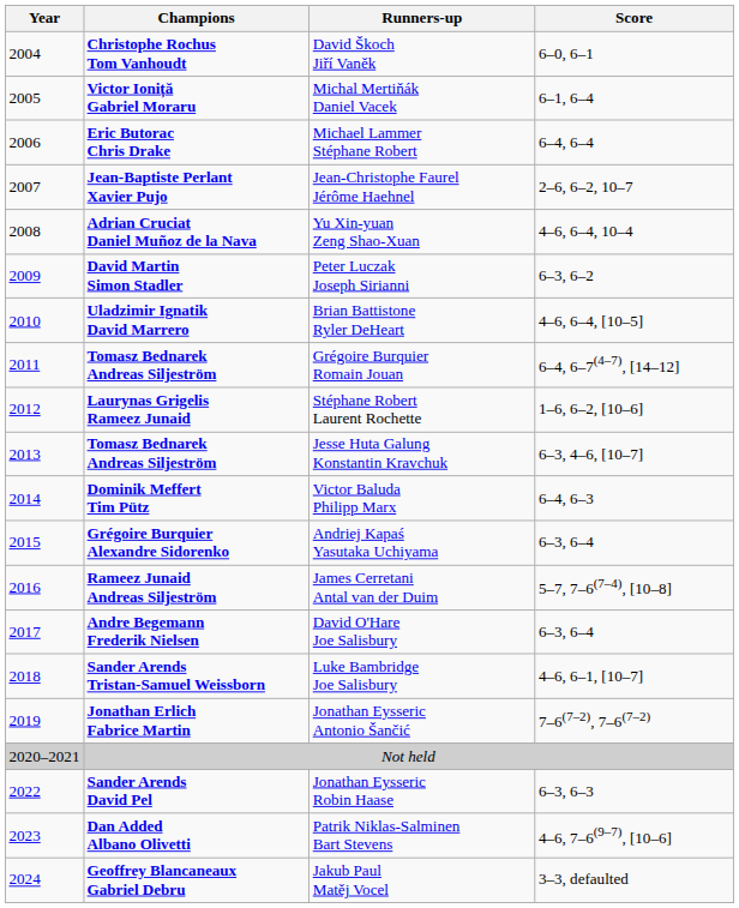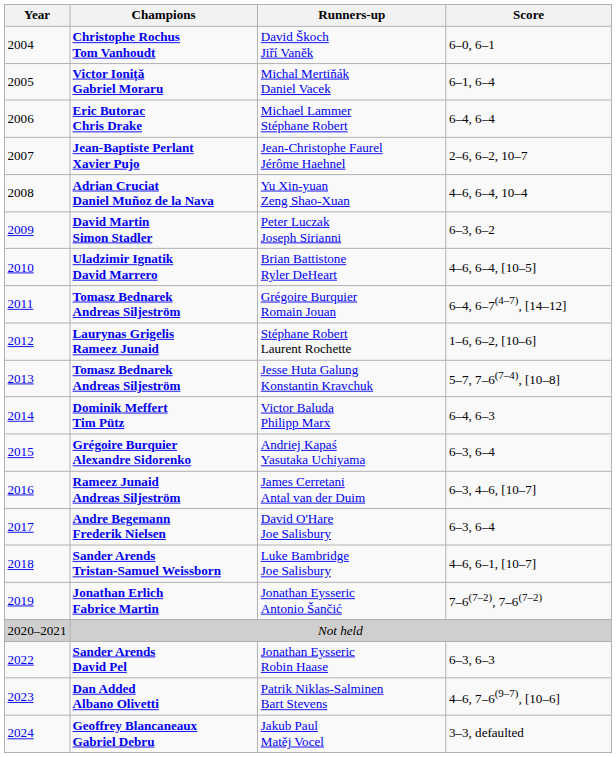 <table class="wikitable" style="font-size:90%">
 <tr>
 <th>Year</th>
 <th width="200">Champions</th>
 <th width="200">Runners-up</th>
 <th width="175">Score</th>
 </tr>
 <tr>
 <td>2004</td>
 <td> <strong><a href='#'>Christophe Rochus</a></strong><br> <strong><a href='#'>Tom Vanhoudt</a></strong></td>
 <td> <a href='#'>David Škoch</a><br> <a href='#'>Jiří Vaněk</a></td>
 <td>6–0, 6–1</td>
 </tr>
 <tr>
 <td>2005</td>
 <td> <strong><a href='#'>Victor Ioniță</a></strong><br> <strong><a href='#'>Gabriel Moraru</a></strong></td>
 <td> <a href='#'>Michal Mertiňák</a><br> <a href='#'>Daniel Vacek</a></td>
 <td>6–1, 6–4</td>
 </tr>
 <tr>
 <td>2006</td>
 <td> <strong><a href='#'>Eric Butorac</a></strong><br> <strong><a href='#'>Chris Drake</a></strong></td>
 <td> <a href='#'>Michael Lammer</a><br> <a href='#'>Stéphane Robert</a></td>
 <td>6–4, 6–4</td>
 </tr>
 <tr>
 <td>2007</td>
 <td> <strong><a href='#'>Jean-Baptiste Perlant</a></strong><br> <strong><a href='#'>Xavier Pujo</a></strong></td>
 <td> <a href='#'>Jean-Christophe Faurel</a><br> <a href='#'>Jérôme Haehnel</a></td>
 <td>2–6, 6–2, 10–7</td>
 </tr>
 <tr>
 <td>2008</td>
 <td> <strong><a href='#'>Adrian Cruciat</a></strong><br> <strong><a href='#'>Daniel Muñoz de la Nava</a></strong></td>
 <td> <a href='#'>Yu Xin-yuan</a><br> <a href='#'>Zeng Shao-Xuan</a></td>
 <td>4–6, 6–4, 10–4</td>
 </tr>
 <tr>
 <td><a href='#'>2009</a></td>
 <td> <strong><a href='#'>David Martin</a></strong><br> <strong><a href='#'>Simon Stadler</a></strong></td>
 <td> <a href='#'>Peter Luczak</a><br> <a href='#'>Joseph Sirianni</a></td>
 <td>6–3, 6–2</td>
 </tr>
 <tr>
 <td><a href='#'>2010</a></td>
 <td> <strong><a href='#'>Uladzimir Ignatik</a></strong><br> <strong><a href='#'>David Marrero</a></strong></td>
 <td> <a href='#'>Brian Battistone</a><br> <a href='#'>Ryler DeHeart</a></td>
 <td>4–6, 6–4, [10–5]</td>
 </tr>
 <tr>
 <td><a href='#'>2011</a></td>
 <td> <strong><a href='#'>Tomasz Bednarek</a></strong><br> <strong><a href='#'>Andreas Siljeström</a></strong></td>
 <td> <a href='#'>Grégoire Burquier</a><br> <a href='#'>Romain Jouan</a></td>
 <td>6–4, 6–7<sup>(4–7)</sup>, [14–12]</td>
 </tr>
 <tr>
 <td><a href='#'>2012</a></td>
 <td> <strong><a href='#'>Laurynas Grigelis</a></strong><br> <strong><a href='#'>Rameez Junaid</a></strong></td>
 <td> <a href='#'>Stéphane Robert</a><br> Laurent Rochette</td>
 <td>1–6, 6–2, [10–6]</td>
 </tr>
 <tr>
 <td><a href='#'>2013</a></td>
 <td> <strong><a href='#'>Tomasz Bednarek</a></strong><br> <strong><a href='#'>Andreas Siljeström</a></strong></td>
 <td> <a href='#'>Jesse Huta Galung</a><br> <a href='#'>Konstantin Kravchuk</a></td>
-<td>6–3, 4–6, [10–7]</td>
+<td>5–7, 7–6<sup>(7–4)</sup>, [10–8]</td>
 </tr>
 <tr>
 <td><a href='#'>2014</a></td>
 <td> <strong><a href='#'>Dominik Meffert</a></strong><br> <strong><a href='#'>Tim Pütz</a></strong></td>
 <td> <a href='#'>Victor Baluda</a><br> <a href='#'>Philipp Marx</a></td>
 <td>6–4, 6–3</td>
 </tr>
 <tr>
 <td><a href='#'>2015</a></td>
 <td> <strong><a href='#'>Grégoire Burquier</a></strong><br> <strong><a href='#'>Alexandre Sidorenko</a></strong></td>
 <td> <a href='#'>Andriej Kapaś</a><br> <a href='#'>Yasutaka Uchiyama</a></td>
 <td>6–3, 6–4</td>
 </tr>
 <tr>
 <td><a href='#'>2016</a></td>
 <td> <strong><a href='#'>Rameez Junaid</a></strong><br> <strong><a href='#'>Andreas Siljeström</a></strong></td>
 <td> <a href='#'>James Cerretani</a><br> <a href='#'>Antal van der Duim</a></td>
-<td>5–7, 7–6<sup>(7–4)</sup>, [10–8]</td>
+<td>6–3, 4–6, [10–7]</td>
 </tr>
 <tr>
 <td><a href='#'>2017</a></td>
 <td> <strong><a href='#'>Andre Begemann</a></strong><br> <strong><a href='#'>Frederik Nielsen</a></strong></td>
 <td> <a href='#'>David O'Hare</a><br> <a href='#'>Joe Salisbury</a></td>
 <td>6–3, 6–4</td>
 </tr>
 <tr>
 <td><a href='#'>2018</a></td>
 <td> <strong><a href='#'>Sander Arends</a></strong><br> <strong><a href='#'>Tristan-Samuel Weissborn</a></strong></td>
 <td> <a href='#'>Luke Bambridge</a><br> <a href='#'>Joe Salisbury</a></td>
 <td>4–6, 6–1, [10–7]</td>
 </tr>
 <tr>
 <td><a href='#'>2019</a></td>
 <td> <strong><a href='#'>Jonathan Erlich</a></strong><br> <strong><a href='#'>Fabrice Martin</a></strong></td>
 <td> <a href='#'>Jonathan Eysseric</a><br> <a href='#'>Antonio Šančić</a></td>
 <td>7–6<sup>(7–2)</sup>, 7–6<sup>(7–2)</sup></td>
 </tr>
 <tr>
 <td style="background:#cfcfcf">2020–2021</td>
 <td colspan=3 align=center style="background:#cfcfcf"><em>Not held</em></td>
 </tr>
 <tr>
 <td><a href='#'>2022</a></td>
 <td> <strong><a href='#'>Sander Arends</a></strong><br> <strong><a href='#'>David Pel</a></strong></td>
 <td> <a href='#'>Jonathan Eysseric</a><br> <a href='#'>Robin Haase</a></td>
 <td>6–3, 6–3</td>
 </tr>
 <tr>
 <td><a href='#'>2023</a></td>
 <td> <strong><a href='#'>Dan Added</a></strong><br> <strong><a href='#'>Albano Olivetti</a></strong></td>
 <td> <a href='#'>Patrik Niklas-Salminen</a><br> <a href='#'>Bart Stevens</a></td>
 <td>4–6, 7–6<sup>(9–7)</sup>, [10–6]</td>
 </tr>
 <tr>
 <td><a href='#'>2024</a></td>
 <td> <strong><a href='#'>Geoffrey Blancaneaux</a></strong><br> <strong><a href='#'>Gabriel Debru</a></strong></td>
 <td> <a href='#'>Jakub Paul</a><br> <a href='#'>Matěj Vocel</a></td>
 <td>3–3, defaulted</td>
 </tr>
 </table>
